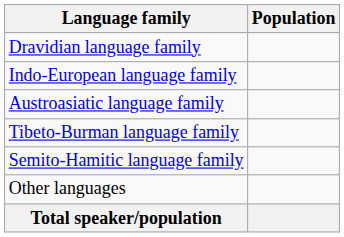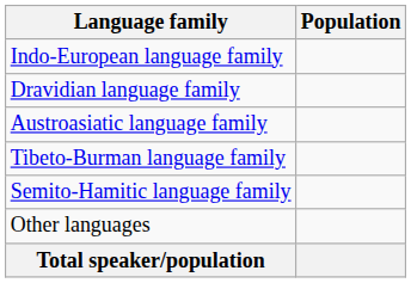 <table class="sortable wikitable" style="text-align: center">
 <tr>
 <th>Language family</th>
 <th>Population <br></th>
 </tr>
 <tr>
-<td align="left"><a href='#'>Dravidian language family</a></td>
+<td align="left"><a href='#'>Indo-European language family</a></td>
 <td></td>
 </tr>
 <tr>
-<td align="left"><a href='#'>Indo-European language family</a></td>
+<td align="left"><a href='#'>Dravidian language family</a></td>
 <td></td>
 </tr>
 <tr>
 <td align="left"><a href='#'>Austroasiatic language family</a></td>
 <td></td>
 </tr>
 <tr>
 <td align="left"><a href='#'>Tibeto-Burman language family</a></td>
 <td></td>
 </tr>
 <tr>
 <td align="left"><a href='#'>Semito-Hamitic language family</a></td>
 <td></td>
 </tr>
 <tr>
 <td align="left">Other languages</td>
 <td></td>
 </tr>
 <tr>
 <th>Total speaker/population</th>
 <th></th>
 </tr>
 </table>
